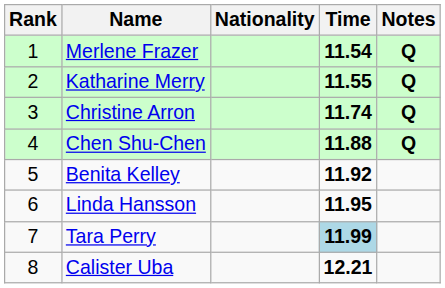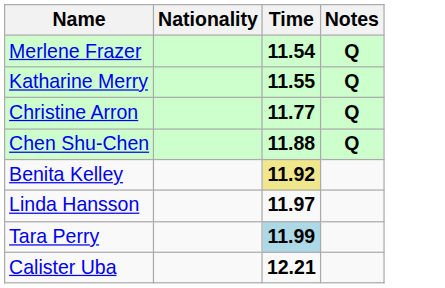 <table class="wikitable sortable" style="text-align:center">
 <tr>
-<th>Rank</th>
 <th>Name</th>
 <th>Nationality</th>
 <th>Time</th>
 <th>Notes</th>
 </tr>
 <tr bgcolor=ccffcc>
-<td>1</td>
 <td align=left><a href='#'>Merlene Frazer</a></td>
 <td align=left></td>
 <td><strong>11.54</strong></td>
 <td><strong>Q</strong></td>
 </tr>
 <tr bgcolor=ccffcc>
-<td>2</td>
 <td align=left><a href='#'>Katharine Merry</a></td>
 <td align=left></td>
 <td><strong>11.55</strong></td>
 <td><strong>Q</strong></td>
 </tr>
 <tr bgcolor=ccffcc>
-<td>3</td>
 <td align=left><a href='#'>Christine Arron</a></td>
 <td align=left></td>
-<td><strong>11.74</strong></td>
+<td><strong>11.77</strong></td>
 <td><strong>Q</strong></td>
 </tr>
 <tr bgcolor=ccffcc>
-<td>4</td>
 <td align=left><a href='#'>Chen Shu-Chen</a></td>
 <td align=left></td>
 <td><strong>11.88</strong></td>
 <td><strong>Q</strong></td>
 </tr>
 <tr>
-<td>5</td>
 <td align=left><a href='#'>Benita Kelley</a></td>
 <td align=left></td>
-<td><strong>11.92</strong></td>
+<td style="background: khaki;"><strong>11.92</strong></td>
 <td></td>
 </tr>
 <tr>
-<td>6</td>
 <td align=left><a href='#'>Linda Hansson</a></td>
 <td align=left></td>
-<td><strong>11.95</strong></td>
+<td><strong>11.97</strong></td>
 <td></td>
 </tr>
 <tr>
-<td>7</td>
 <td align=left><a href='#'>Tara Perry</a></td>
 <td align=left></td>
 <td style="background: lightblue;"><strong>11.99</strong></td>
 <td></td>
 </tr>
 <tr>
-<td>8</td>
 <td align=left><a href='#'>Calister Uba</a></td>
 <td align=left></td>
 <td><strong>12.21</strong></td>
 <td></td>
 </tr>
 </table>
